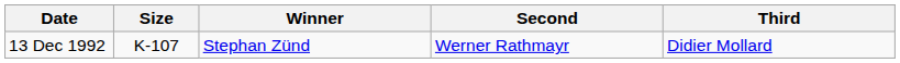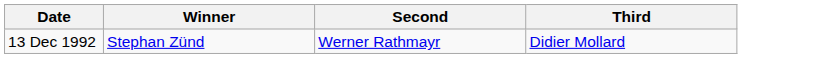 <table class="wikitable" style="font-size:95%;">
 <tr>
 <th width="90">Date</th>
-<th width="69">Size</th>
 <th width="200">Winner</th>
 <th width="200">Second</th>
 <th width="200">Third</th>
 </tr>
 <tr>
 <td>13 Dec 1992</td>
-<td align=center>K-107</td>
 <td> <a href='#'>Stephan Zünd</a></td>
 <td> <a href='#'>Werner Rathmayr</a></td>
 <td> <a href='#'>Didier Mollard</a></td>
 </tr>
 </table>
